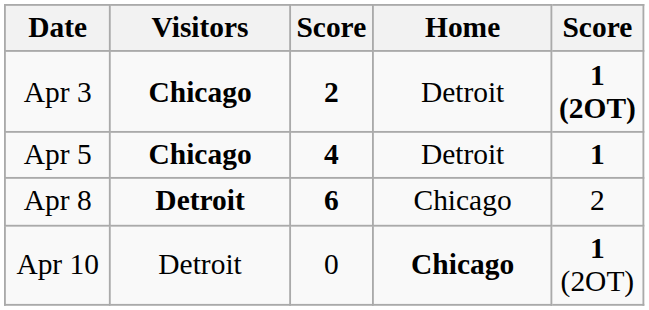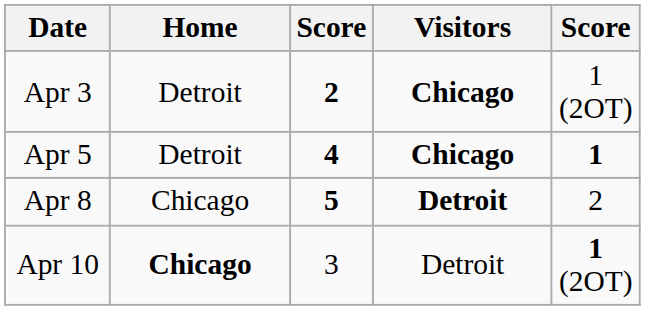 <table class="wikitable">
 <tr>
 <th width="50">Date</th>
+<th width="90">Home</th>
+<th width="25">Score</th>
 <th width="90">Visitors</th>
-<th width="25">Score</th>
-<th width="90">Home</th>
 <th width="25">Score</th>
 </tr>
 <tr align="center">
 <td>Apr 3</td>
+<td>Detroit</td>
+<td align="center"><strong>2</strong></td>
 <td><strong>Chicago</strong></td>
-<td align="center"><strong>2</strong></td>
-<td>Detroit</td>
-<td align="center"><strong>1 (2OT)</strong></td>
+<td align="center">1 (2OT)</td>
 </tr>
 <tr align="center">
 <td>Apr 5</td>
+<td>Detroit</td>
+<td align="center"><strong>4</strong></td>
 <td><strong>Chicago</strong></td>
-<td align="center"><strong>4</strong></td>
-<td>Detroit</td>
 <td align="center"><strong>1</strong></td>
 </tr>
 <tr align="center">
 <td>Apr 8</td>
+<td>Chicago</td>
+<td align="center"><strong>5</strong></td>
 <td><strong>Detroit</strong></td>
-<td align="center"><strong>6</strong></td>
-<td>Chicago</td>
 <td align="center">2</td>
 </tr>
 <tr align="center">
 <td>Apr 10</td>
+<td><strong>Chicago</strong></td>
+<td align="center">3</td>
 <td>Detroit</td>
-<td align="center">0</td>
-<td><strong>Chicago</strong></td>
 <td align="center"><strong>1</strong> (2OT)</td>
 </tr>
 </table>
